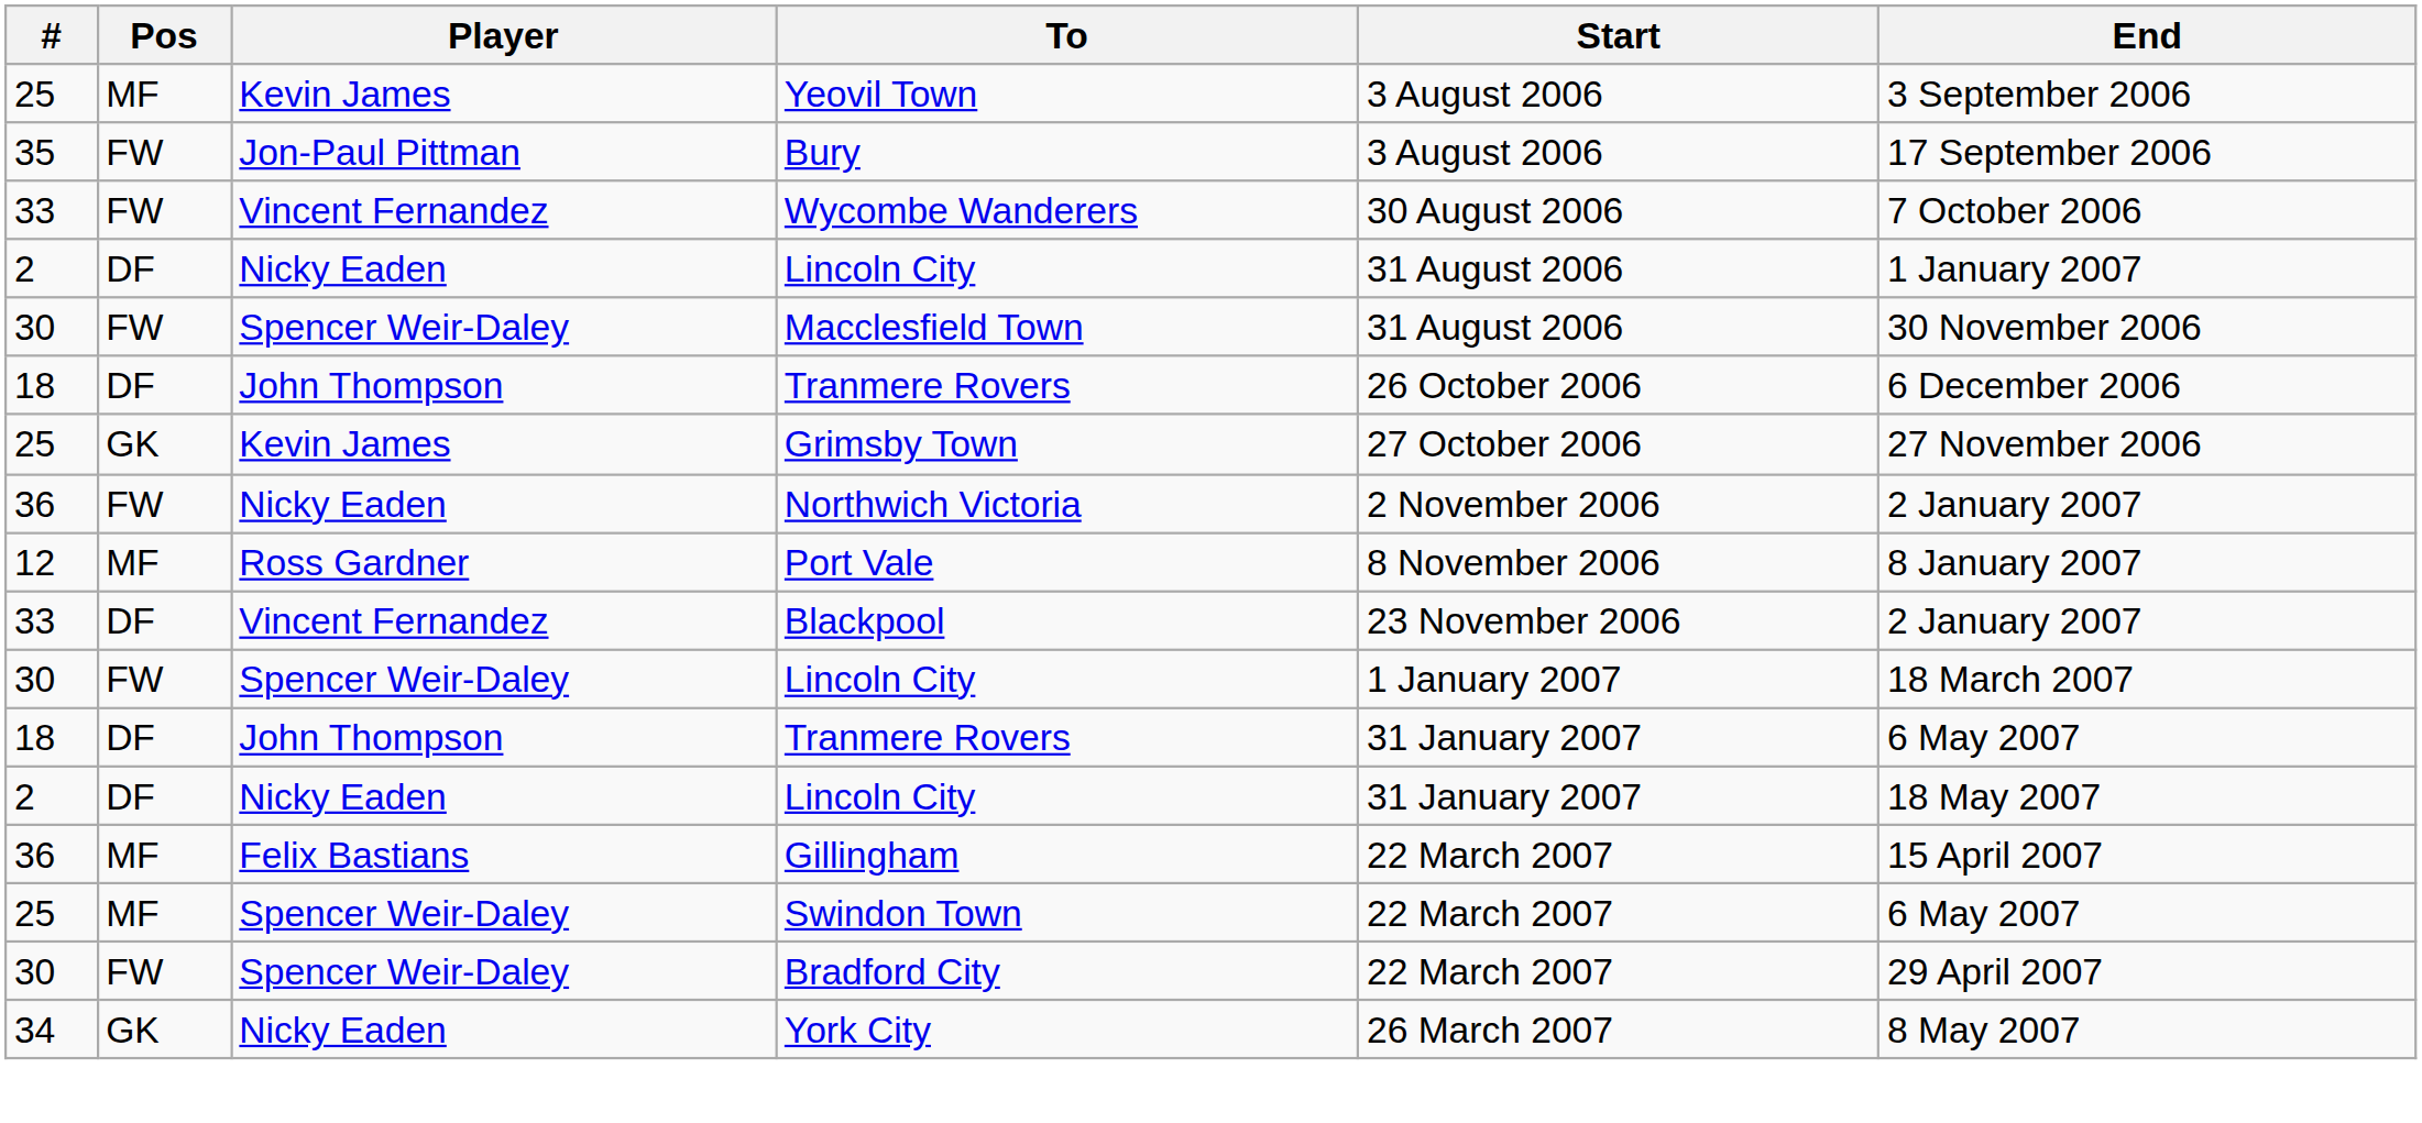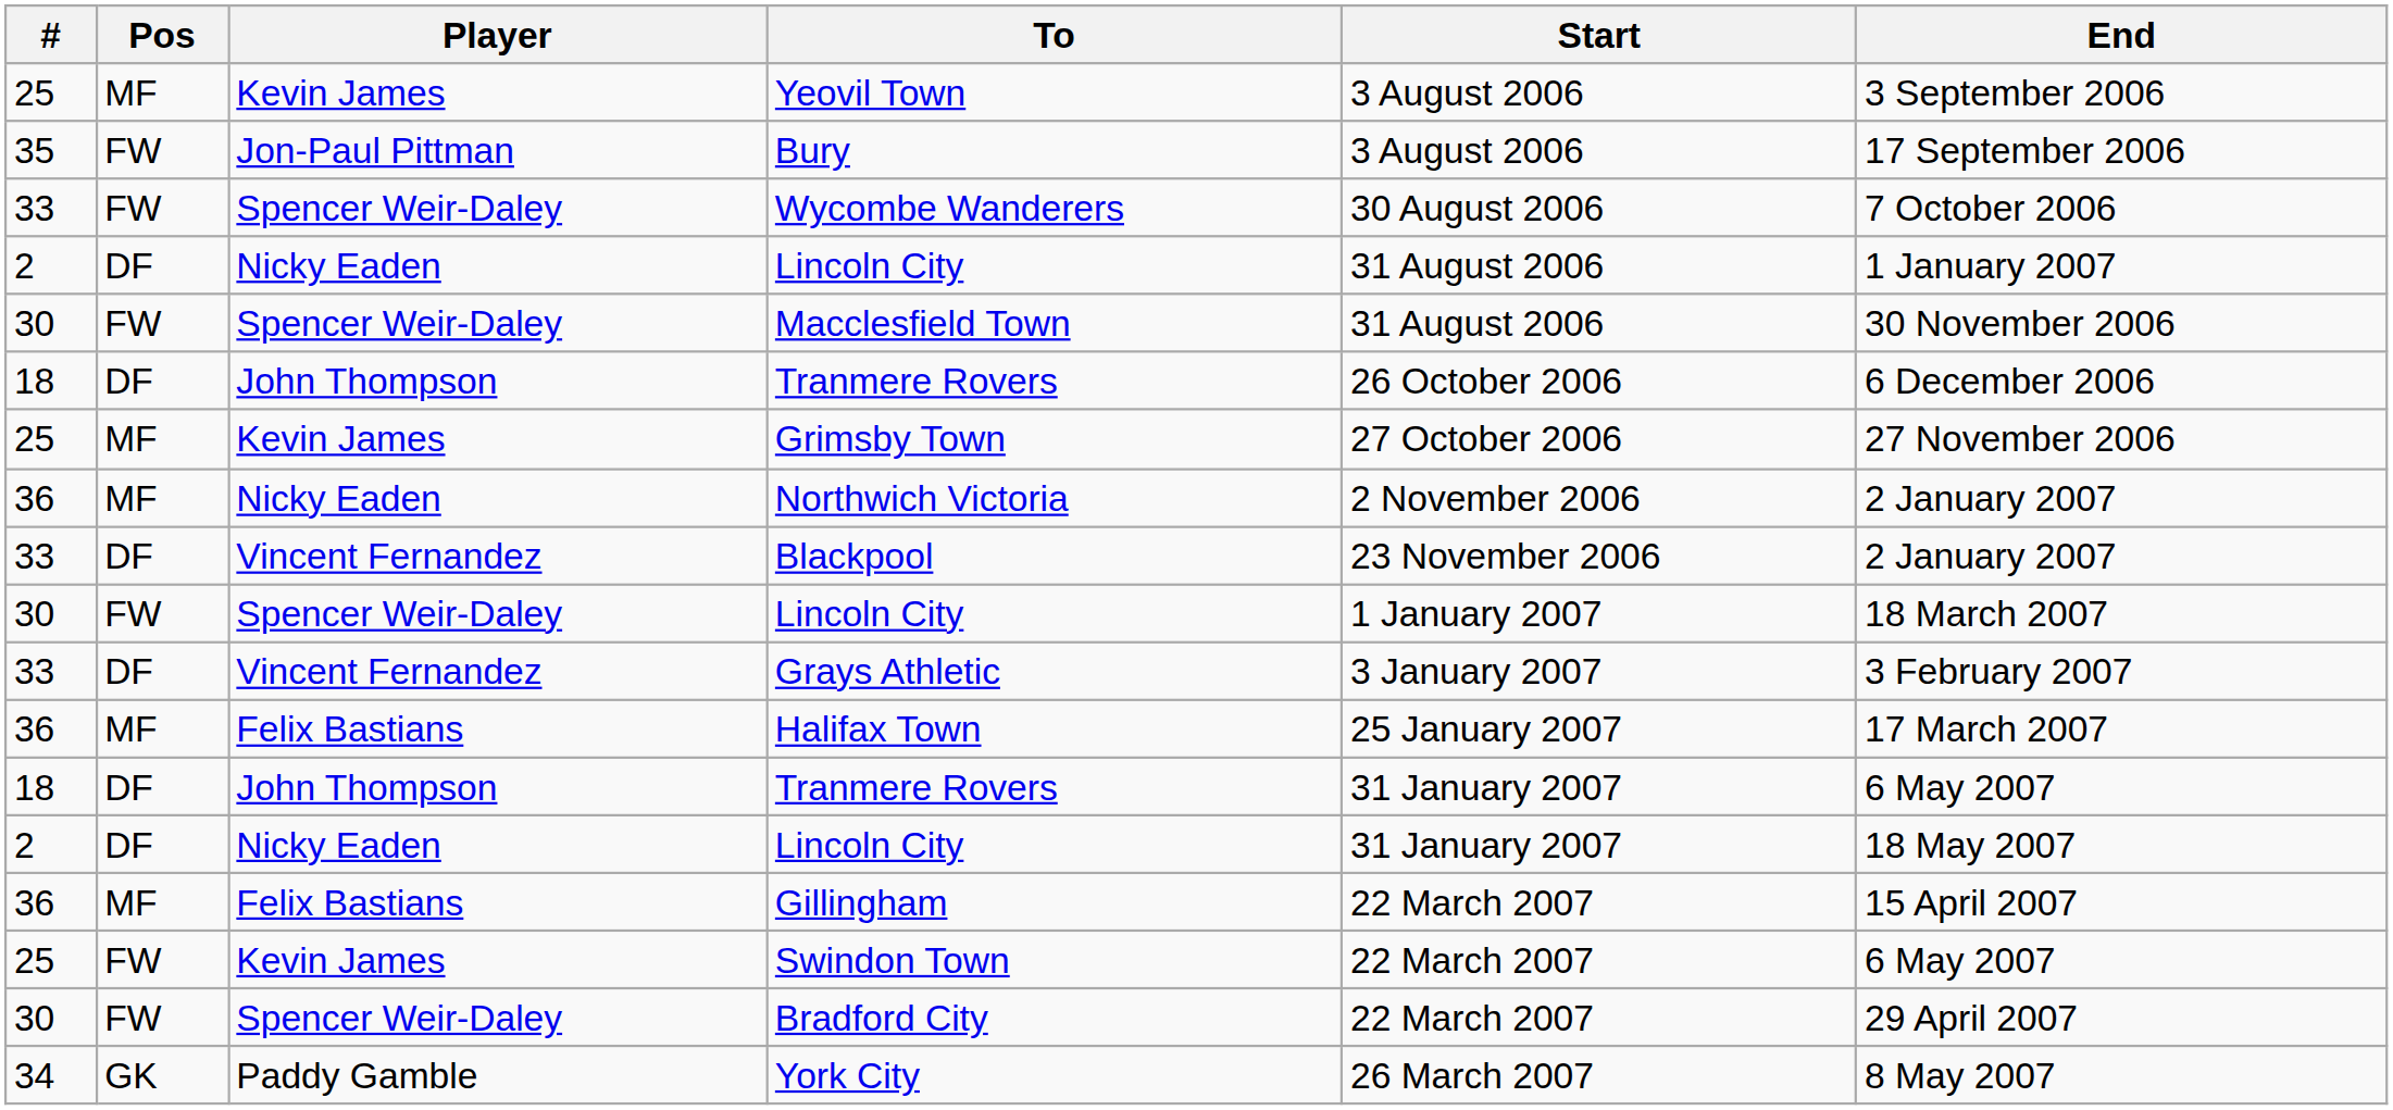 <table width=50% class="wikitable" style="text-align:center; font-size:95%; text-align:left">
 <tr>
 <th>#</th>
 <th>Pos</th>
 <th>Player</th>
 <th>To</th>
 <th>Start</th>
 <th>End</th>
 </tr>
 <tr --->
 <td>25</td>
 <td>MF</td>
 <td> <a href='#'>Kevin James</a></td>
 <td> <a href='#'>Yeovil Town</a></td>
 <td>3 August 2006</td>
 <td>3 September 2006</td>
 </tr>
 <tr --->
 <td>35</td>
 <td>FW</td>
 <td> <a href='#'>Jon-Paul Pittman</a></td>
 <td> <a href='#'>Bury</a></td>
 <td>3 August 2006</td>
 <td>17 September 2006</td>
 </tr>
 <tr --->
 <td>33</td>
 <td>FW</td>
-<td> <a href='#'>Vincent Fernandez</a></td>
+<td> <a href='#'>Spencer Weir-Daley</a></td>
 <td> <a href='#'>Wycombe Wanderers</a></td>
 <td>30 August 2006</td>
 <td>7 October 2006</td>
 </tr>
 <tr --->
 <td>2</td>
 <td>DF</td>
 <td> <a href='#'>Nicky Eaden</a></td>
 <td> <a href='#'>Lincoln City</a></td>
 <td>31 August 2006</td>
 <td>1 January 2007</td>
 </tr>
 <tr --->
 <td>30</td>
 <td>FW</td>
 <td> <a href='#'>Spencer Weir-Daley</a></td>
 <td> <a href='#'>Macclesfield Town</a></td>
 <td>31 August 2006</td>
 <td>30 November 2006</td>
 </tr>
 <tr --->
 <td>18</td>
 <td>DF</td>
 <td> <a href='#'>John Thompson</a></td>
 <td> <a href='#'>Tranmere Rovers</a></td>
 <td>26 October 2006</td>
 <td>6 December 2006</td>
 </tr>
 <tr --->
 <td>25</td>
-<td>GK</td>
+<td>MF</td>
 <td> <a href='#'>Kevin James</a></td>
 <td> <a href='#'>Grimsby Town</a></td>
 <td>27 October 2006</td>
 <td>27 November 2006</td>
 </tr>
 <tr --->
 <td>36</td>
-<td>FW</td>
+<td>MF</td>
 <td> <a href='#'>Nicky Eaden</a></td>
 <td> <a href='#'>Northwich Victoria</a></td>
 <td>2 November 2006</td>
 <td>2 January 2007</td>
-</tr>
-<tr --->
-<td>12</td>
-<td>MF</td>
-<td> <a href='#'>Ross Gardner</a></td>
-<td> <a href='#'>Port Vale</a></td>
-<td>8 November 2006</td>
-<td>8 January 2007</td>
 </tr>
 <tr --->
 <td>33</td>
 <td>DF</td>
 <td> <a href='#'>Vincent Fernandez</a></td>
 <td> <a href='#'>Blackpool</a></td>
 <td>23 November 2006</td>
 <td>2 January 2007</td>
 </tr>
 <tr --->
 <td>30</td>
 <td>FW</td>
 <td> <a href='#'>Spencer Weir-Daley</a></td>
 <td> <a href='#'>Lincoln City</a></td>
 <td>1 January 2007</td>
 <td>18 March 2007</td>
+</tr>
+<tr --->
+<td>33</td>
+<td>DF</td>
+<td> <a href='#'>Vincent Fernandez</a></td>
+<td> <a href='#'>Grays Athletic</a></td>
+<td>3 January 2007</td>
+<td>3 February 2007</td>
+</tr>
+<tr --->
+<td>36</td>
+<td>MF</td>
+<td> <a href='#'>Felix Bastians</a></td>
+<td> <a href='#'>Halifax Town</a></td>
+<td>25 January 2007</td>
+<td>17 March 2007</td>
 </tr>
 <tr --->
 <td>18</td>
 <td>DF</td>
 <td> <a href='#'>John Thompson</a></td>
 <td> <a href='#'>Tranmere Rovers</a></td>
 <td>31 January 2007</td>
 <td>6 May 2007</td>
 </tr>
 <tr --->
 <td>2</td>
 <td>DF</td>
 <td> <a href='#'>Nicky Eaden</a></td>
 <td> <a href='#'>Lincoln City</a></td>
 <td>31 January 2007</td>
 <td>18 May 2007</td>
 </tr>
 <tr --->
 <td>36</td>
 <td>MF</td>
 <td> <a href='#'>Felix Bastians</a></td>
 <td> <a href='#'>Gillingham</a></td>
 <td>22 March 2007</td>
 <td>15 April 2007</td>
 </tr>
 <tr --->
 <td>25</td>
-<td>MF</td>
-<td> <a href='#'>Spencer Weir-Daley</a></td>
+<td>FW</td>
+<td> <a href='#'>Kevin James</a></td>
 <td> <a href='#'>Swindon Town</a></td>
 <td>22 March 2007</td>
 <td>6 May 2007</td>
 </tr>
 <tr --->
 <td>30</td>
 <td>FW</td>
 <td> <a href='#'>Spencer Weir-Daley</a></td>
 <td> <a href='#'>Bradford City</a></td>
 <td>22 March 2007</td>
 <td>29 April 2007</td>
 </tr>
 <tr --->
 <td>34</td>
 <td>GK</td>
-<td> <a href='#'>Nicky Eaden</a></td>
+<td> Paddy Gamble</td>
 <td> <a href='#'>York City</a></td>
 <td>26 March 2007</td>
 <td>8 May 2007</td>
 </tr>
 </table>
